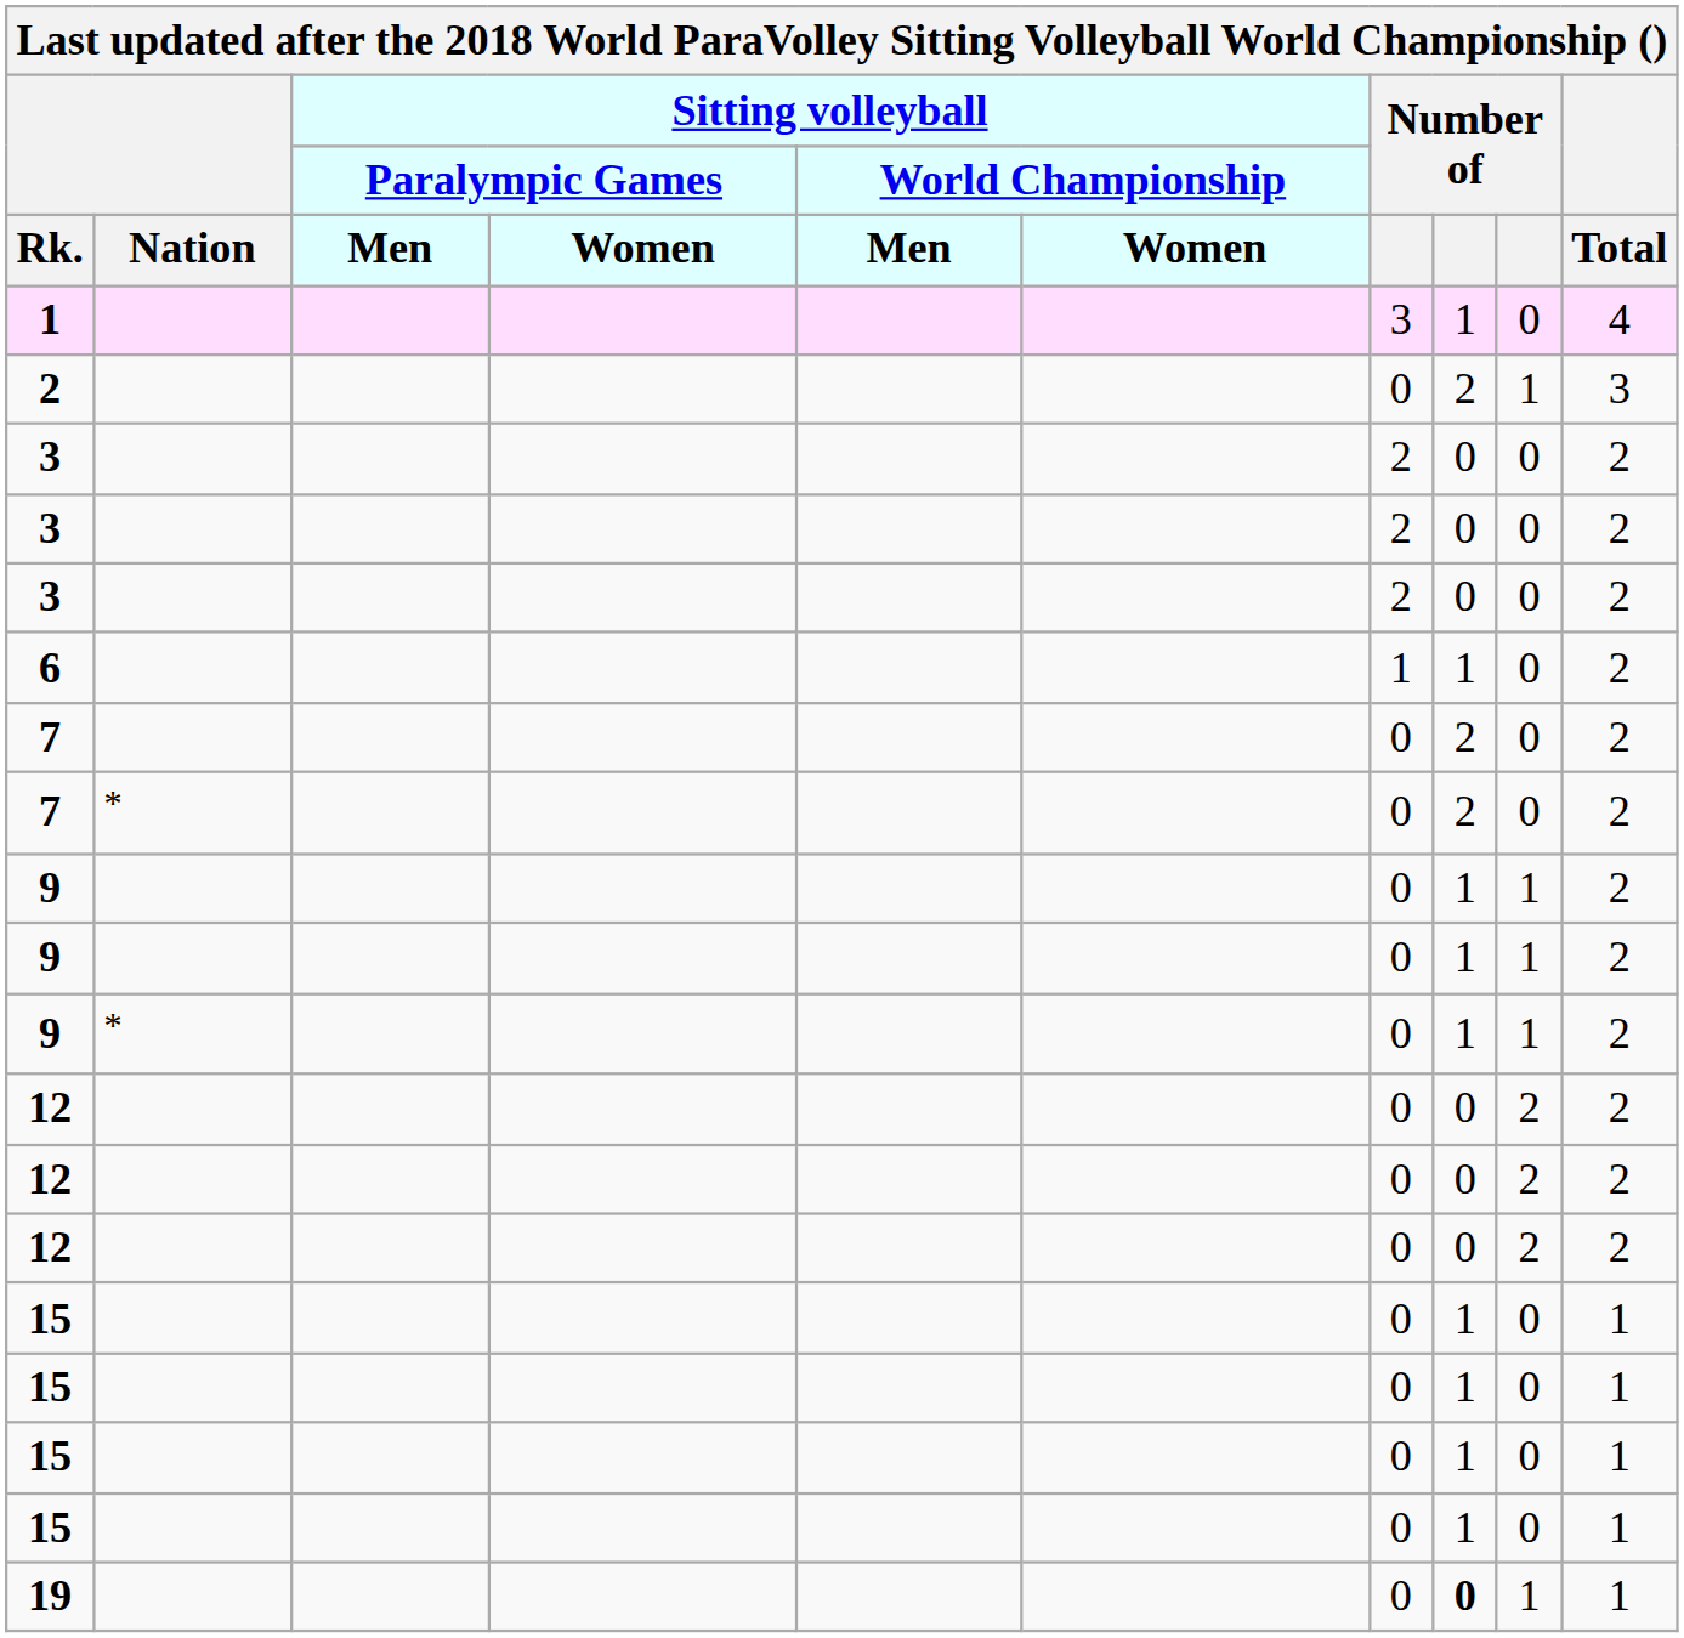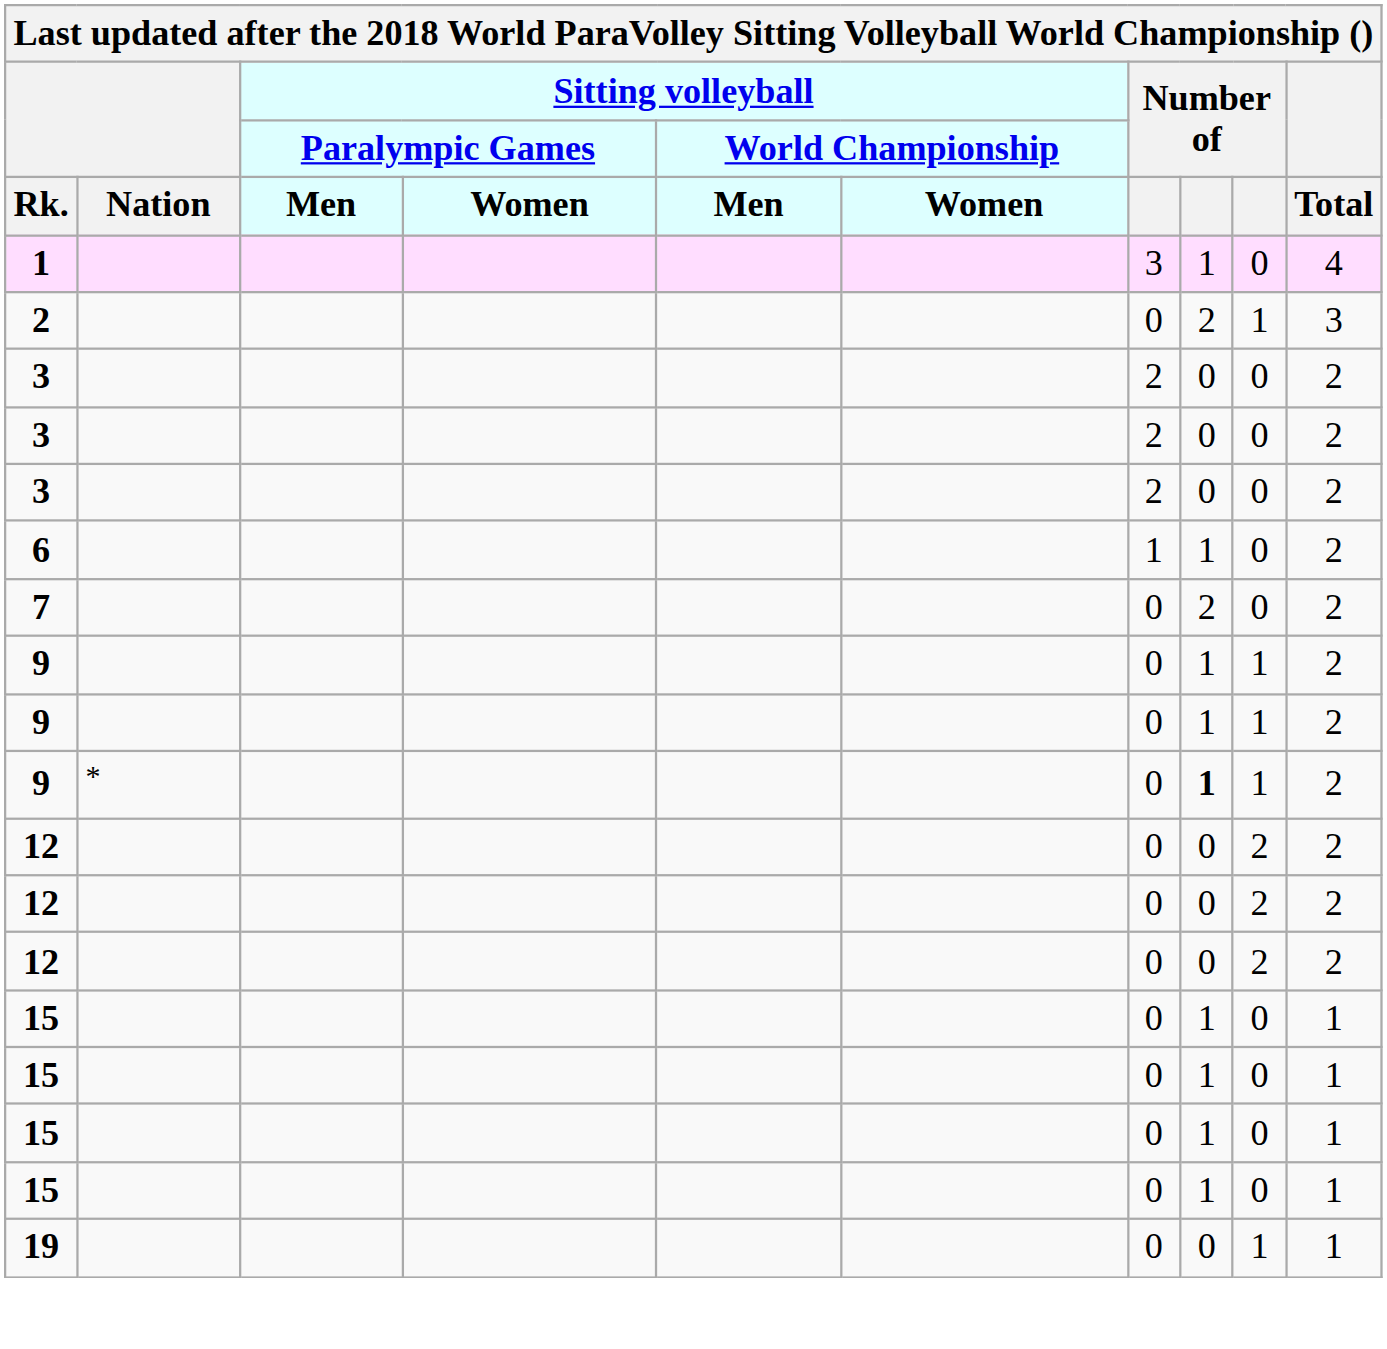 <table class="wikitable" style="margin-top:0em; text-align:center; font-size:100%;">
 <tr>
 <th colspan="10">Last updated after the 2018 World ParaVolley Sitting Volleyball World Championship ()</th>
 </tr>
 <tr>
 <th rowspan="2" colspan="2"></th>
 <th colspan="4" style="background:#dff;"><a href='#'>Sitting volleyball</a></th>
 <th rowspan="2" colspan="3">Number of</th>
 <th rowspan="2"></th>
 </tr>
 <tr>
 <th colspan="2" style="background:#dff;"><a href='#'>Paralympic Games</a></th>
 <th colspan="2" style="background:#dff;"><a href='#'>World Championship</a></th>
 </tr>
 <tr>
 <th style="width:1em;">Rk.</th>
 <th>Nation</th>
 <th style="background:#dff;">Men</th>
 <th style="background:#dff;">Women</th>
 <th style="background:#dff;">Men</th>
 <th style="background:#dff;">Women</th>
 <th style="width:1em;"></th>
 <th style="width:1em;"></th>
 <th style="width:1em;"></th>
 <th style="width:1em;">Total</th>
 </tr>
 <tr style="background: #fdf;">
 <td><strong>1</strong></td>
 <td style="text-align:left;"></td>
 <td></td>
 <td></td>
 <td></td>
 <td></td>
 <td>3</td>
 <td>1</td>
 <td>0</td>
 <td>4</td>
 </tr>
 <tr>
 <td><strong>2</strong></td>
 <td style="text-align:left;"></td>
 <td></td>
 <td></td>
 <td></td>
 <td></td>
 <td>0</td>
 <td>2</td>
 <td>1</td>
 <td>3</td>
 </tr>
 <tr>
 <td><strong>3</strong></td>
 <td style="text-align:left;"></td>
 <td></td>
 <td></td>
 <td></td>
 <td></td>
 <td>2</td>
 <td>0</td>
 <td>0</td>
 <td>2</td>
 </tr>
 <tr>
 <td><strong>3</strong></td>
 <td style="text-align:left;"></td>
 <td></td>
 <td></td>
 <td></td>
 <td></td>
 <td>2</td>
 <td>0</td>
 <td>0</td>
 <td>2</td>
 </tr>
 <tr>
 <td><strong>3</strong></td>
 <td style="text-align:left;"></td>
 <td></td>
 <td></td>
 <td></td>
 <td></td>
 <td>2</td>
 <td>0</td>
 <td>0</td>
 <td>2</td>
 </tr>
 <tr>
 <td><strong>6</strong></td>
 <td style="text-align:left;"></td>
 <td></td>
 <td></td>
 <td></td>
 <td></td>
 <td>1</td>
 <td>1</td>
 <td>0</td>
 <td>2</td>
 </tr>
 <tr>
 <td><strong>7</strong></td>
 <td style="text-align:left;"></td>
 <td></td>
 <td></td>
 <td></td>
 <td></td>
 <td>0</td>
 <td>2</td>
 <td>0</td>
 <td>2</td>
 </tr>
 <tr>
-<td><strong>7</strong></td>
-<td style="text-align:left;"><em></em><sup>*</sup></td>
-<td></td>
-<td></td>
-<td></td>
-<td></td>
-<td>0</td>
-<td>2</td>
-<td>0</td>
-<td>2</td>
-</tr>
-<tr>
 <td><strong>9</strong></td>
 <td style="text-align:left;"></td>
 <td></td>
 <td></td>
 <td></td>
 <td></td>
 <td>0</td>
 <td>1</td>
 <td>1</td>
 <td>2</td>
 </tr>
 <tr>
 <td><strong>9</strong></td>
 <td style="text-align:left;"></td>
 <td></td>
 <td></td>
 <td></td>
 <td></td>
 <td>0</td>
 <td>1</td>
 <td>1</td>
 <td>2</td>
 </tr>
 <tr>
 <td><strong>9</strong></td>
 <td style="text-align:left;"><em></em><sup>*</sup></td>
 <td></td>
 <td></td>
 <td></td>
 <td></td>
 <td>0</td>
-<td>1</td>
+<td><strong>1</strong></td>
 <td>1</td>
 <td>2</td>
 </tr>
 <tr>
 <td><strong>12</strong></td>
 <td style="text-align:left;"></td>
 <td></td>
 <td></td>
 <td></td>
 <td></td>
 <td>0</td>
 <td>0</td>
 <td>2</td>
 <td>2</td>
 </tr>
 <tr>
 <td><strong>12</strong></td>
 <td style="text-align:left;"></td>
 <td></td>
 <td></td>
 <td></td>
 <td></td>
 <td>0</td>
 <td>0</td>
 <td>2</td>
 <td>2</td>
 </tr>
 <tr>
 <td><strong>12</strong></td>
 <td style="text-align:left;"></td>
 <td></td>
 <td></td>
 <td></td>
 <td></td>
 <td>0</td>
 <td>0</td>
 <td>2</td>
 <td>2</td>
 </tr>
 <tr>
 <td><strong>15</strong></td>
 <td style="text-align:left;"></td>
 <td></td>
 <td></td>
 <td></td>
 <td></td>
 <td>0</td>
 <td>1</td>
 <td>0</td>
 <td>1</td>
 </tr>
 <tr>
 <td><strong>15</strong></td>
 <td style="text-align:left;"></td>
 <td></td>
 <td></td>
 <td></td>
 <td></td>
 <td>0</td>
 <td>1</td>
 <td>0</td>
 <td>1</td>
 </tr>
 <tr>
 <td><strong>15</strong></td>
 <td style="text-align:left;"></td>
 <td></td>
 <td></td>
 <td></td>
 <td></td>
 <td>0</td>
 <td>1</td>
 <td>0</td>
 <td>1</td>
 </tr>
 <tr>
 <td><strong>15</strong></td>
 <td style="text-align:left;"></td>
 <td></td>
 <td></td>
 <td></td>
 <td></td>
 <td>0</td>
 <td>1</td>
 <td>0</td>
 <td>1</td>
 </tr>
 <tr>
 <td><strong>19</strong></td>
 <td style="text-align:left;"></td>
 <td></td>
 <td></td>
 <td></td>
 <td></td>
 <td>0</td>
-<td><strong>0</strong></td>
+<td>0</td>
 <td>1</td>
 <td>1</td>
 </tr>
 </table>
